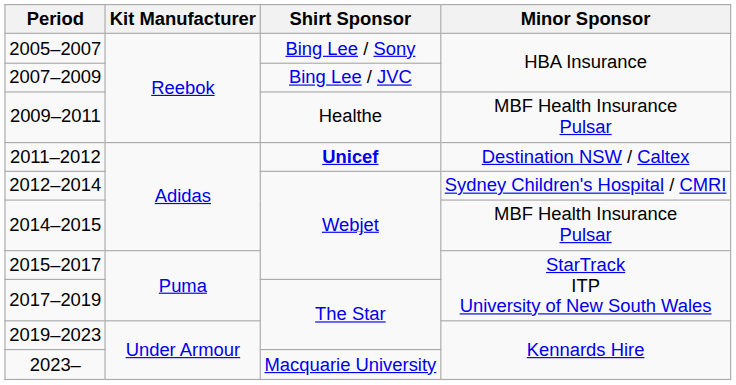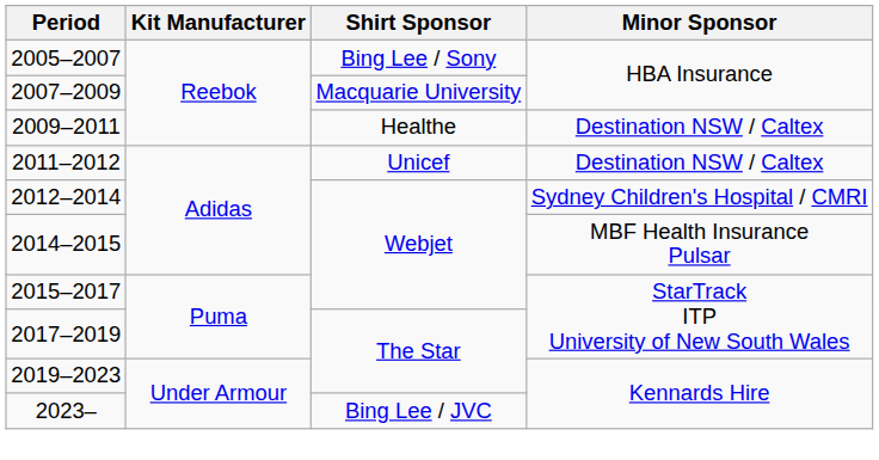 <table class="wikitable" style="text-align:center;margin-left:1em;">
 <tr>
 <th>Period</th>
 <th>Kit Manufacturer</th>
 <th>Shirt Sponsor</th>
 <th>Minor Sponsor</th>
 </tr>
 <tr>
 <td>2005–2007</td>
 <td rowspan=3><a href='#'>Reebok</a></td>
 <td><a href='#'>Bing Lee</a> / <a href='#'>Sony</a></td>
 <td rowspan=2>HBA Insurance</td>
 </tr>
 <tr>
 <td>2007–2009</td>
-<td><a href='#'>Bing Lee</a> / <a href='#'>JVC</a></td>
+<td rowspan="1"><a href='#'>Macquarie University</a></td>
 </tr>
 <tr>
 <td>2009–2011</td>
 <td>Healthe</td>
-<td>MBF Health Insurance<br><a href='#'>Pulsar</a></td>
+<td><a href='#'>Destination NSW</a> / <a href='#'>Caltex</a></td>
 </tr>
 <tr>
 <td>2011–2012</td>
 <td rowspan=3><a href='#'>Adidas</a></td>
-<td><strong><a href='#'>Unicef</a></strong></td>
+<td><a href='#'>Unicef</a></td>
 <td><a href='#'>Destination NSW</a> / <a href='#'>Caltex</a></td>
 </tr>
 <tr>
 <td>2012–2014</td>
 <td rowspan=3><a href='#'>Webjet</a></td>
 <td><a href='#'>Sydney Children's Hospital</a> / <a href='#'>CMRI</a></td>
 </tr>
 <tr>
 <td>2014–2015</td>
 <td>MBF Health Insurance<br><a href='#'>Pulsar</a></td>
 </tr>
 <tr>
 <td>2015–2017</td>
 <td rowspan=2><a href='#'>Puma</a></td>
 <td rowspan=2><a href='#'>StarTrack</a> <br> ITP <br> <a href='#'>University of New South Wales</a></td>
 </tr>
 <tr>
 <td>2017–2019</td>
 <td rowspan="2"><a href='#'>The Star</a></td>
 </tr>
 <tr>
 <td>2019–2023</td>
 <td rowspan="2"><a href='#'>Under Armour</a></td>
 <td rowspan="2"><a href='#'>Kennards Hire</a></td>
 </tr>
 <tr>
 <td>2023–</td>
-<td rowspan="1"><a href='#'>Macquarie University</a></td>
+<td><a href='#'>Bing Lee</a> / <a href='#'>JVC</a></td>
 </tr>
 </table>
